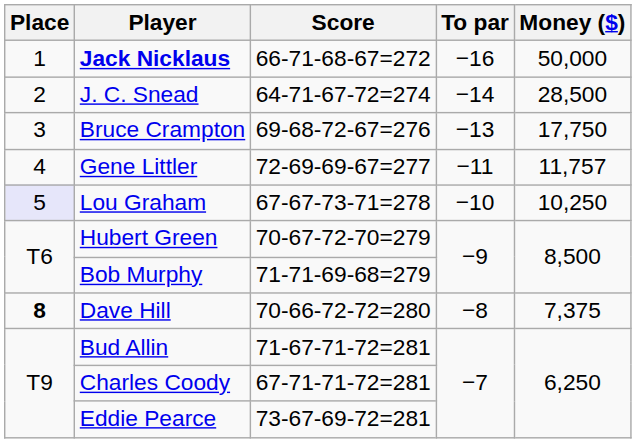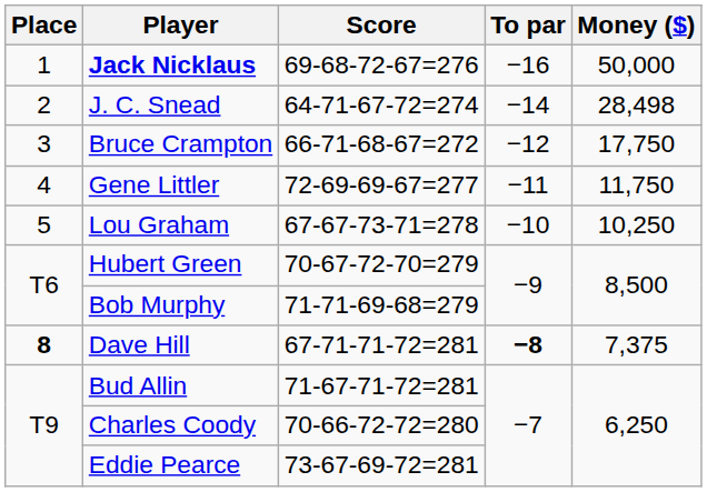 <table class="wikitable">
 <tr>
 <th>Place</th>
 <th>Player</th>
 <th>Score</th>
 <th>To par</th>
 <th>Money (<a href='#'>$</a>)</th>
 </tr>
 <tr>
 <td align=center>1</td>
 <td> <strong><a href='#'>Jack Nicklaus</a></strong></td>
-<td align=center>66-71-68-67=272</td>
+<td align=center>69-68-72-67=276</td>
 <td align=center>−16</td>
 <td align=center>50,000</td>
 </tr>
 <tr>
 <td align=center>2</td>
 <td> <a href='#'>J. C. Snead</a></td>
 <td align=center>64-71-67-72=274</td>
 <td align=center>−14</td>
-<td align=center>28,500</td>
+<td align=center>28,498</td>
 </tr>
 <tr>
 <td align=center>3</td>
 <td> <a href='#'>Bruce Crampton</a></td>
-<td align=center>69-68-72-67=276</td>
-<td align=center>−13</td>
+<td align=center>66-71-68-67=272</td>
+<td align=center>−12</td>
 <td align=center>17,750</td>
 </tr>
 <tr>
 <td align=center>4</td>
 <td> <a href='#'>Gene Littler</a></td>
 <td align=center>72-69-69-67=277</td>
 <td align=center>−11</td>
-<td align=center>11,757</td>
+<td align=center>11,750</td>
 </tr>
 <tr>
-<td align=center style="background: lavender;">5</td>
+<td align=center>5</td>
 <td> <a href='#'>Lou Graham</a></td>
 <td align=center>67-67-73-71=278</td>
 <td align=center>−10</td>
 <td align=center>10,250</td>
 </tr>
 <tr>
 <td rowspan=2 align=center>T6</td>
 <td> <a href='#'>Hubert Green</a></td>
 <td align=center>70-67-72-70=279</td>
 <td rowspan=2 align=center>−9</td>
 <td rowspan=2 align=center>8,500</td>
 </tr>
 <tr>
 <td> <a href='#'>Bob Murphy</a></td>
 <td align=center>71-71-69-68=279</td>
 </tr>
 <tr>
 <td align=center><strong>8</strong></td>
 <td> <a href='#'>Dave Hill</a></td>
-<td align=center>70-66-72-72=280</td>
-<td align=center>−8</td>
+<td align=center>67-71-71-72=281</td>
+<td align=center><strong>−8</strong></td>
 <td align=center>7,375</td>
 </tr>
 <tr>
 <td rowspan=3 align=center>T9</td>
 <td> <a href='#'>Bud Allin</a></td>
 <td align=center>71-67-71-72=281</td>
 <td rowspan=3 align=center>−7</td>
 <td rowspan=3 align=center>6,250</td>
 </tr>
 <tr>
 <td> <a href='#'>Charles Coody</a></td>
-<td align=center>67-71-71-72=281</td>
+<td align=center>70-66-72-72=280</td>
 </tr>
 <tr>
 <td> <a href='#'>Eddie Pearce</a></td>
 <td align=center>73-67-69-72=281</td>
 </tr>
 </table>
